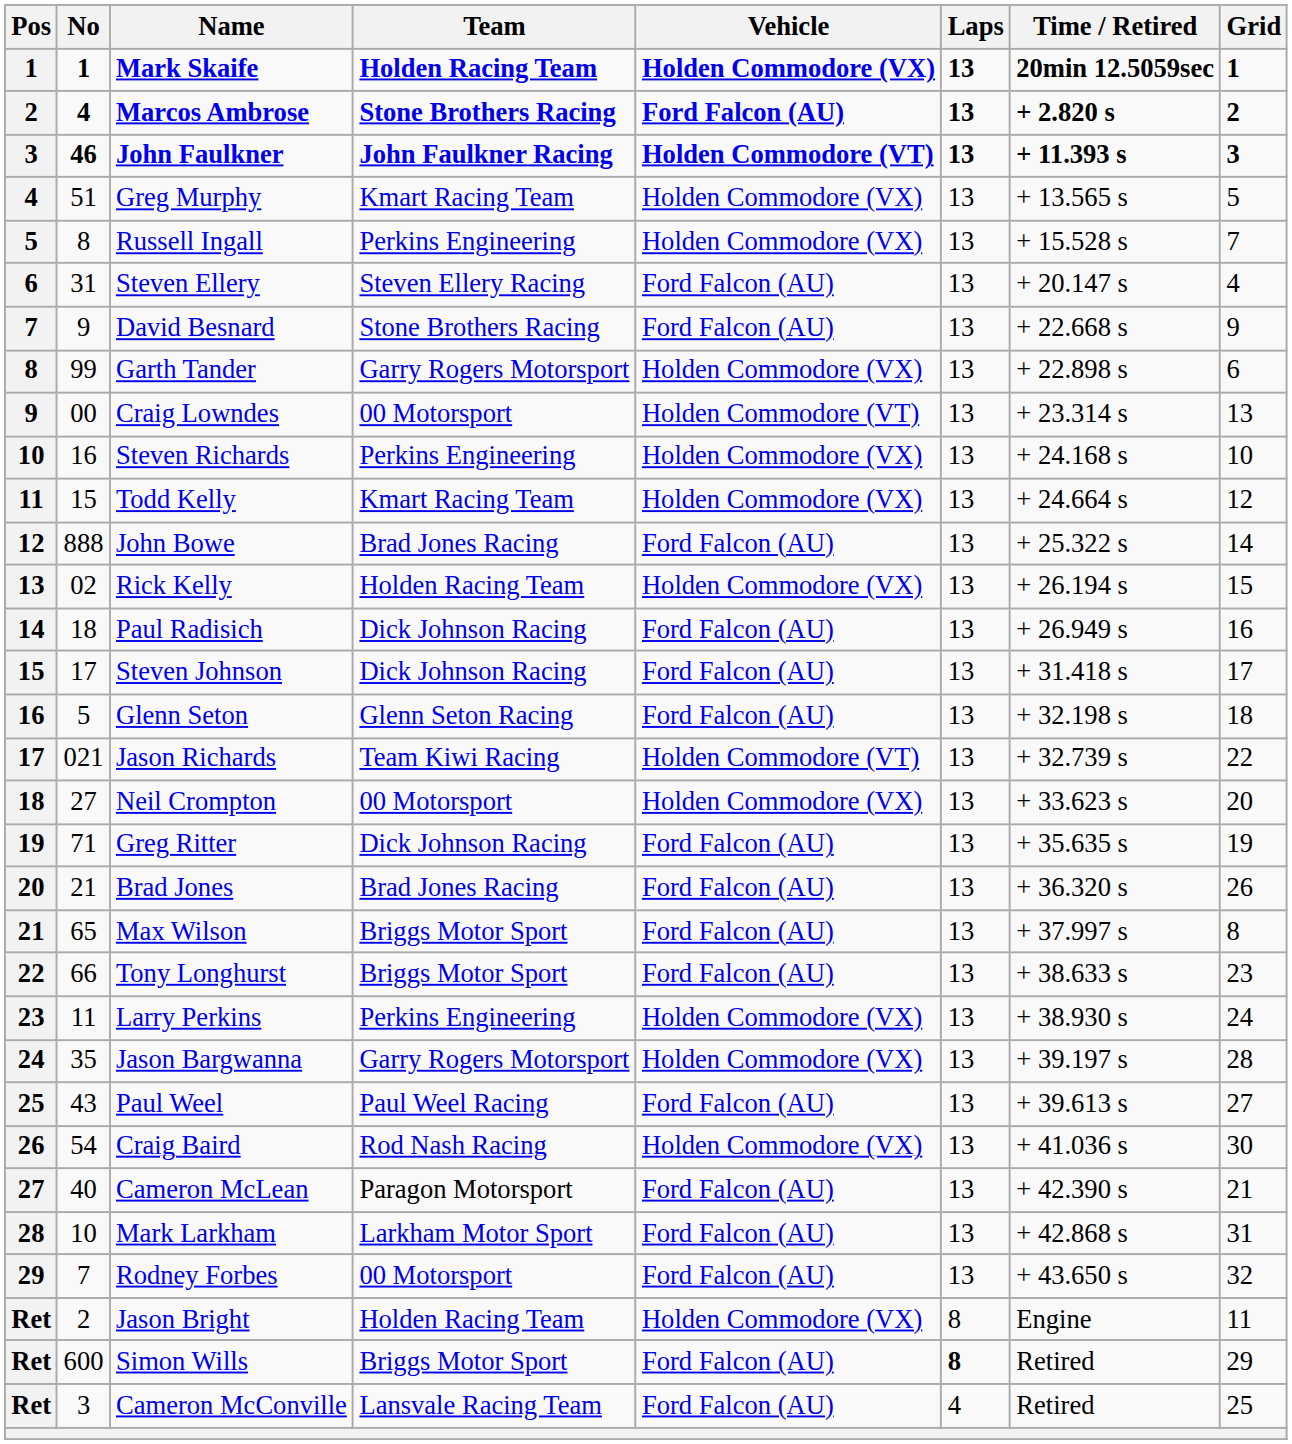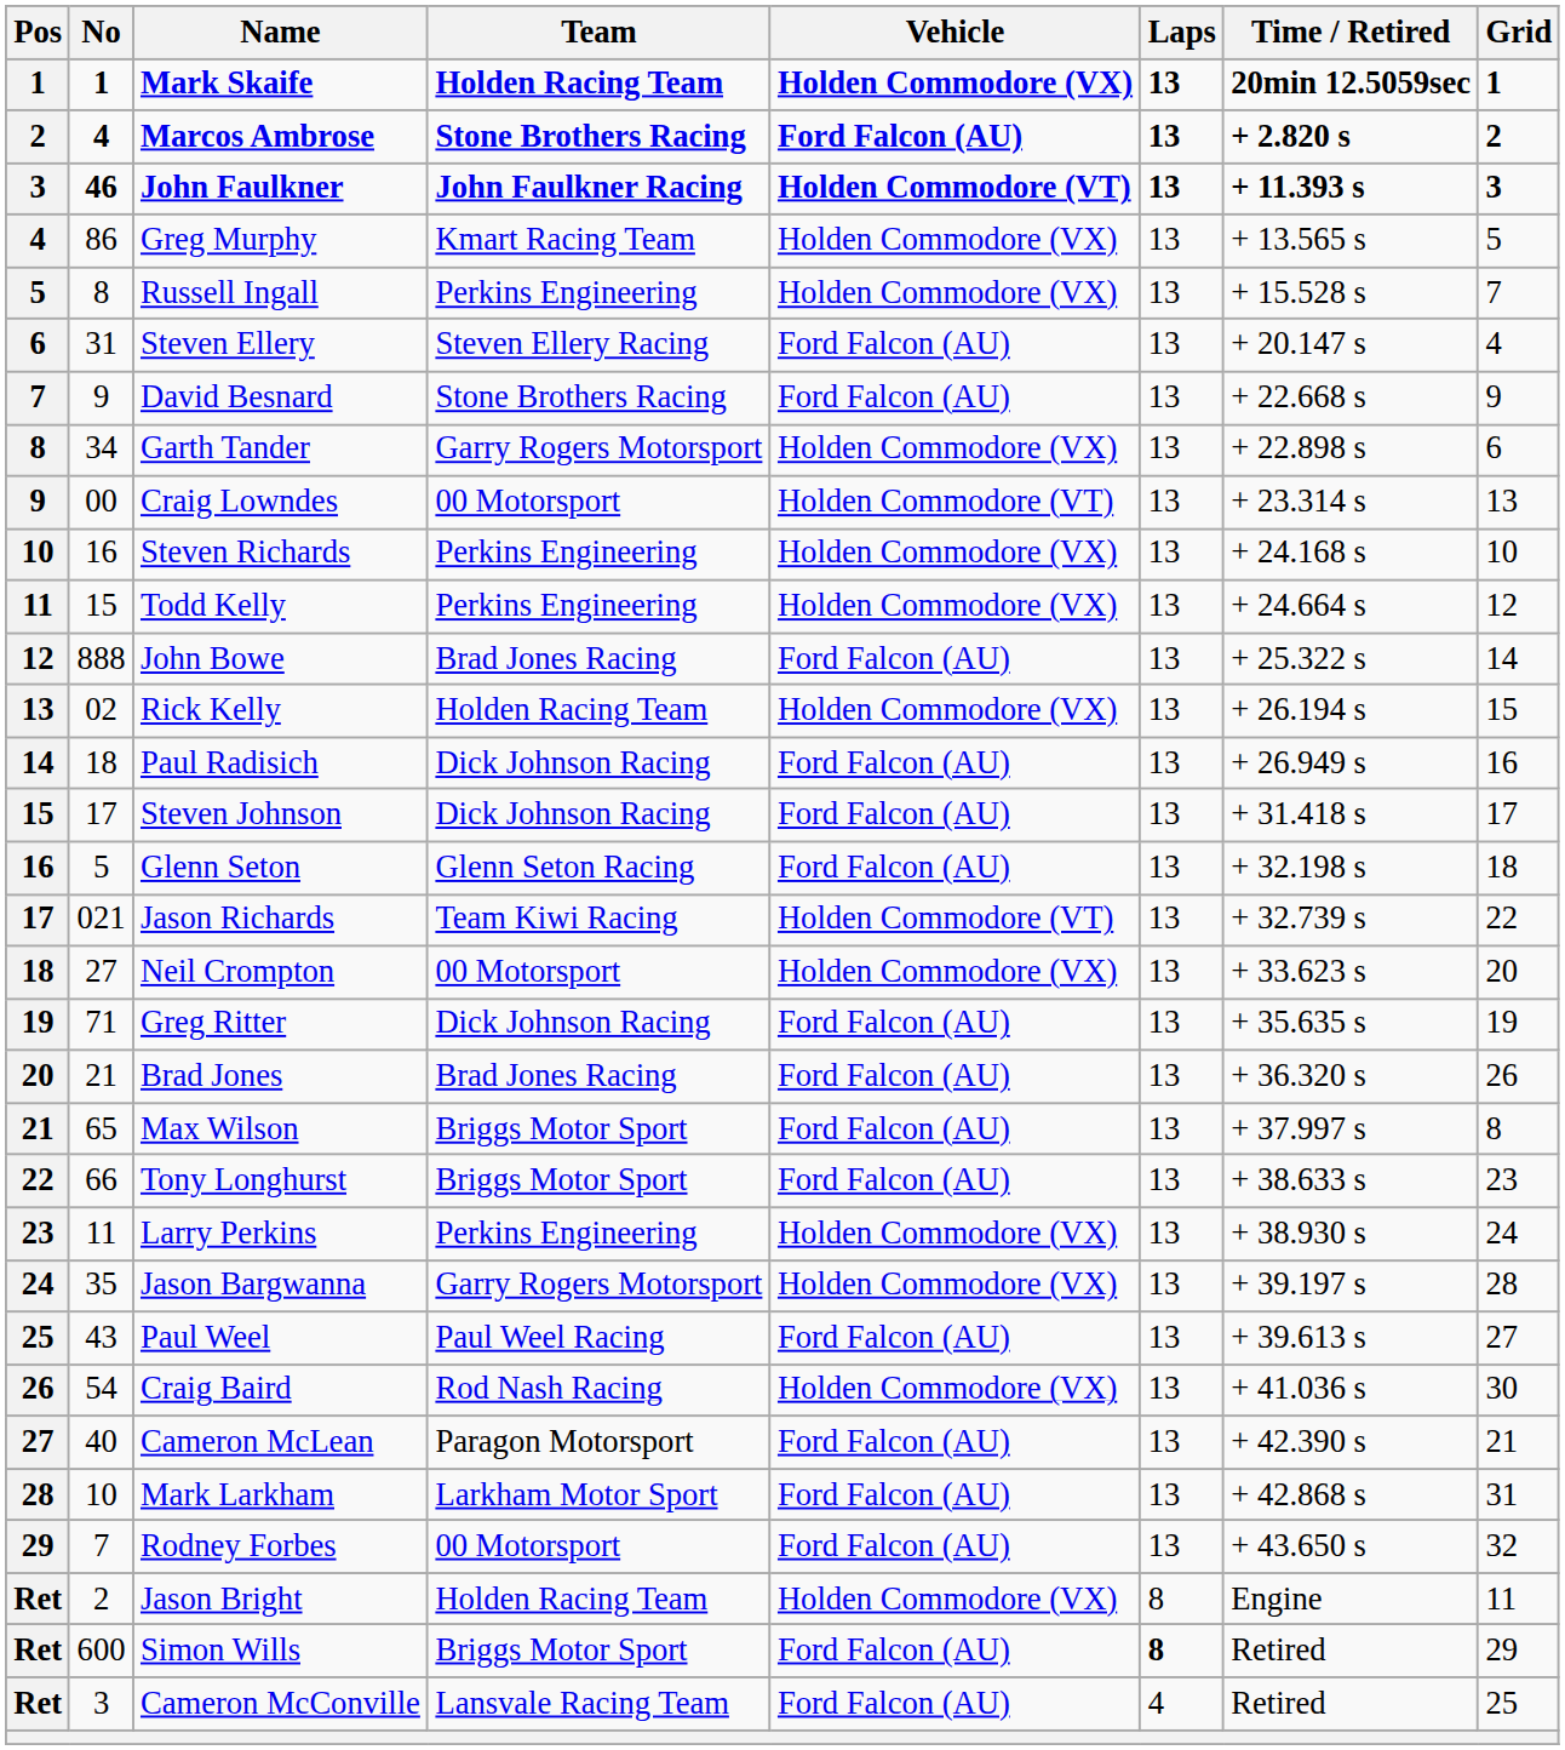 <table class="wikitable" style="font-size: 87%;">
 <tr>
 <th>Pos</th>
 <th>No</th>
 <th>Name</th>
 <th>Team</th>
 <th>Vehicle</th>
 <th>Laps</th>
 <th>Time / Retired</th>
 <th>Grid</th>
 </tr>
 <tr>
 <th>1</th>
 <td align=center><strong>1</strong></td>
 <td><strong> <a href='#'>Mark Skaife</a></strong></td>
 <td><strong><a href='#'>Holden Racing Team</a></strong></td>
 <td><strong><a href='#'>Holden Commodore (VX)</a></strong></td>
 <td><strong>13</strong></td>
 <td><strong>20min 12.5059sec</strong></td>
 <td><strong>1</strong></td>
 </tr>
 <tr>
 <th>2</th>
 <td align=center><strong>4</strong></td>
 <td> <strong><a href='#'>Marcos Ambrose</a></strong></td>
 <td><strong><a href='#'>Stone Brothers Racing</a></strong></td>
 <td><strong><a href='#'>Ford Falcon (AU)</a></strong></td>
 <td><strong>13</strong></td>
 <td><strong>+ 2.820 s</strong></td>
 <td><strong>2</strong></td>
 </tr>
 <tr>
 <th>3</th>
 <td align=center><strong>46</strong></td>
 <td> <strong><a href='#'>John Faulkner</a></strong></td>
 <td><strong><a href='#'>John Faulkner Racing</a></strong></td>
 <td><strong><a href='#'>Holden Commodore (VT)</a></strong></td>
 <td><strong>13</strong></td>
 <td><strong>+ 11.393 s</strong></td>
 <td><strong>3</strong></td>
 </tr>
 <tr>
 <th>4</th>
-<td align=center>51</td>
+<td align=center>86</td>
 <td> <a href='#'>Greg Murphy</a></td>
 <td><a href='#'>Kmart Racing Team</a></td>
 <td><a href='#'>Holden Commodore (VX)</a></td>
 <td>13</td>
 <td>+ 13.565 s</td>
 <td>5</td>
 </tr>
 <tr>
 <th>5</th>
 <td align=center>8</td>
 <td> <a href='#'>Russell Ingall</a></td>
 <td><a href='#'>Perkins Engineering</a></td>
 <td><a href='#'>Holden Commodore (VX)</a></td>
 <td>13</td>
 <td>+ 15.528 s</td>
 <td>7</td>
 </tr>
 <tr>
 <th>6</th>
 <td align=center>31</td>
 <td> <a href='#'>Steven Ellery</a></td>
 <td><a href='#'>Steven Ellery Racing</a></td>
 <td><a href='#'>Ford Falcon (AU)</a></td>
 <td>13</td>
 <td>+ 20.147 s</td>
 <td>4</td>
 </tr>
 <tr>
 <th>7</th>
 <td align=center>9</td>
 <td> <a href='#'>David Besnard</a></td>
 <td><a href='#'>Stone Brothers Racing</a></td>
 <td><a href='#'>Ford Falcon (AU)</a></td>
 <td>13</td>
 <td>+ 22.668 s</td>
 <td>9</td>
 </tr>
 <tr>
 <th>8</th>
-<td align=center>99</td>
+<td align=center>34</td>
 <td> <a href='#'>Garth Tander</a></td>
 <td><a href='#'>Garry Rogers Motorsport</a></td>
 <td><a href='#'>Holden Commodore (VX)</a></td>
 <td>13</td>
 <td>+ 22.898 s</td>
 <td>6</td>
 </tr>
 <tr>
 <th>9</th>
 <td align=center>00</td>
 <td> <a href='#'>Craig Lowndes</a></td>
 <td><a href='#'>00 Motorsport</a></td>
 <td><a href='#'>Holden Commodore (VT)</a></td>
 <td>13</td>
 <td>+ 23.314 s</td>
 <td>13</td>
 </tr>
 <tr>
 <th>10</th>
 <td align=center>16</td>
 <td> <a href='#'>Steven Richards</a></td>
 <td><a href='#'>Perkins Engineering</a></td>
 <td><a href='#'>Holden Commodore (VX)</a></td>
 <td>13</td>
 <td>+ 24.168 s</td>
 <td>10</td>
 </tr>
 <tr>
 <th>11</th>
 <td align=center>15</td>
 <td> <a href='#'>Todd Kelly</a></td>
-<td><a href='#'>Kmart Racing Team</a></td>
+<td><a href='#'>Perkins Engineering</a></td>
 <td><a href='#'>Holden Commodore (VX)</a></td>
 <td>13</td>
 <td>+ 24.664 s</td>
 <td>12</td>
 </tr>
 <tr>
 <th>12</th>
 <td align=center>888</td>
 <td> <a href='#'>John Bowe</a></td>
 <td><a href='#'>Brad Jones Racing</a></td>
 <td><a href='#'>Ford Falcon (AU)</a></td>
 <td>13</td>
 <td>+ 25.322 s</td>
 <td>14</td>
 </tr>
 <tr>
 <th>13</th>
 <td align=center>02</td>
 <td> <a href='#'>Rick Kelly</a></td>
 <td><a href='#'>Holden Racing Team</a></td>
 <td><a href='#'>Holden Commodore (VX)</a></td>
 <td>13</td>
 <td>+ 26.194 s</td>
 <td>15</td>
 </tr>
 <tr>
 <th>14</th>
 <td align=center>18</td>
 <td> <a href='#'>Paul Radisich</a></td>
 <td><a href='#'>Dick Johnson Racing</a></td>
 <td><a href='#'>Ford Falcon (AU)</a></td>
 <td>13</td>
 <td>+ 26.949 s</td>
 <td>16</td>
 </tr>
 <tr>
 <th>15</th>
 <td align=center>17</td>
 <td> <a href='#'>Steven Johnson</a></td>
 <td><a href='#'>Dick Johnson Racing</a></td>
 <td><a href='#'>Ford Falcon (AU)</a></td>
 <td>13</td>
 <td>+ 31.418 s</td>
 <td>17</td>
 </tr>
 <tr>
 <th>16</th>
 <td align=center>5</td>
 <td> <a href='#'>Glenn Seton</a></td>
 <td><a href='#'>Glenn Seton Racing</a></td>
 <td><a href='#'>Ford Falcon (AU)</a></td>
 <td>13</td>
 <td>+ 32.198 s</td>
 <td>18</td>
 </tr>
 <tr>
 <th>17</th>
 <td align=center>021</td>
 <td> <a href='#'>Jason Richards</a></td>
 <td><a href='#'>Team Kiwi Racing</a></td>
 <td><a href='#'>Holden Commodore (VT)</a></td>
 <td>13</td>
 <td>+ 32.739 s</td>
 <td>22</td>
 </tr>
 <tr>
 <th>18</th>
 <td align=center>27</td>
 <td> <a href='#'>Neil Crompton</a></td>
 <td><a href='#'>00 Motorsport</a></td>
 <td><a href='#'>Holden Commodore (VX)</a></td>
 <td>13</td>
 <td>+ 33.623 s</td>
 <td>20</td>
 </tr>
 <tr>
 <th>19</th>
 <td align=center>71</td>
 <td> <a href='#'>Greg Ritter</a></td>
 <td><a href='#'>Dick Johnson Racing</a></td>
 <td><a href='#'>Ford Falcon (AU)</a></td>
 <td>13</td>
 <td>+ 35.635 s</td>
 <td>19</td>
 </tr>
 <tr>
 <th>20</th>
 <td align=center>21</td>
 <td> <a href='#'>Brad Jones</a></td>
 <td><a href='#'>Brad Jones Racing</a></td>
 <td><a href='#'>Ford Falcon (AU)</a></td>
 <td>13</td>
 <td>+ 36.320 s</td>
 <td>26</td>
 </tr>
 <tr>
 <th>21</th>
 <td align=center>65</td>
 <td> <a href='#'>Max Wilson</a></td>
 <td><a href='#'>Briggs Motor Sport</a></td>
 <td><a href='#'>Ford Falcon (AU)</a></td>
 <td>13</td>
 <td>+ 37.997 s</td>
 <td>8</td>
 </tr>
 <tr>
 <th>22</th>
 <td align=center>66</td>
 <td> <a href='#'>Tony Longhurst</a></td>
 <td><a href='#'>Briggs Motor Sport</a></td>
 <td><a href='#'>Ford Falcon (AU)</a></td>
 <td>13</td>
 <td>+ 38.633 s</td>
 <td>23</td>
 </tr>
 <tr>
 <th>23</th>
 <td align=center>11</td>
 <td> <a href='#'>Larry Perkins</a></td>
 <td><a href='#'>Perkins Engineering</a></td>
 <td><a href='#'>Holden Commodore (VX)</a></td>
 <td>13</td>
 <td>+ 38.930 s</td>
 <td>24</td>
 </tr>
 <tr>
 <th>24</th>
 <td align=center>35</td>
 <td> <a href='#'>Jason Bargwanna</a></td>
 <td><a href='#'>Garry Rogers Motorsport</a></td>
 <td><a href='#'>Holden Commodore (VX)</a></td>
 <td>13</td>
 <td>+ 39.197 s</td>
 <td>28</td>
 </tr>
 <tr>
 <th>25</th>
 <td align=center>43</td>
 <td> <a href='#'>Paul Weel</a></td>
 <td><a href='#'>Paul Weel Racing</a></td>
 <td><a href='#'>Ford Falcon (AU)</a></td>
 <td>13</td>
 <td>+ 39.613 s</td>
 <td>27</td>
 </tr>
 <tr>
 <th>26</th>
 <td align=center>54</td>
 <td> <a href='#'>Craig Baird</a></td>
 <td><a href='#'>Rod Nash Racing</a></td>
 <td><a href='#'>Holden Commodore (VX)</a></td>
 <td>13</td>
 <td>+ 41.036 s</td>
 <td>30</td>
 </tr>
 <tr>
 <th>27</th>
 <td align=center>40</td>
 <td> <a href='#'>Cameron McLean</a></td>
 <td>Paragon Motorsport</td>
 <td><a href='#'>Ford Falcon (AU)</a></td>
 <td>13</td>
 <td>+ 42.390 s</td>
 <td>21</td>
 </tr>
 <tr>
 <th>28</th>
 <td align=center>10</td>
 <td> <a href='#'>Mark Larkham</a></td>
 <td><a href='#'>Larkham Motor Sport</a></td>
 <td><a href='#'>Ford Falcon (AU)</a></td>
 <td>13</td>
 <td>+ 42.868 s</td>
 <td>31</td>
 </tr>
 <tr>
 <th>29</th>
 <td align=center>7</td>
 <td> <a href='#'>Rodney Forbes</a></td>
 <td><a href='#'>00 Motorsport</a></td>
 <td><a href='#'>Ford Falcon (AU)</a></td>
 <td>13</td>
 <td>+ 43.650 s</td>
 <td>32</td>
 </tr>
 <tr>
 <th>Ret</th>
 <td align=center>2</td>
 <td> <a href='#'>Jason Bright</a></td>
 <td><a href='#'>Holden Racing Team</a></td>
 <td><a href='#'>Holden Commodore (VX)</a></td>
 <td>8</td>
 <td>Engine</td>
 <td>11</td>
 </tr>
 <tr>
 <th>Ret</th>
 <td align=center>600</td>
 <td> <a href='#'>Simon Wills</a></td>
 <td><a href='#'>Briggs Motor Sport</a></td>
 <td><a href='#'>Ford Falcon (AU)</a></td>
 <td><strong>8</strong></td>
 <td>Retired</td>
 <td>29</td>
 </tr>
 <tr>
 <th>Ret</th>
 <td align=center>3</td>
 <td> <a href='#'>Cameron McConville</a></td>
 <td><a href='#'>Lansvale Racing Team</a></td>
 <td><a href='#'>Ford Falcon (AU)</a></td>
 <td>4</td>
 <td>Retired</td>
 <td>25</td>
 </tr>
 <tr>
 <th colspan=8></th>
 </tr>
 <tr>
 </tr>
 </table>
